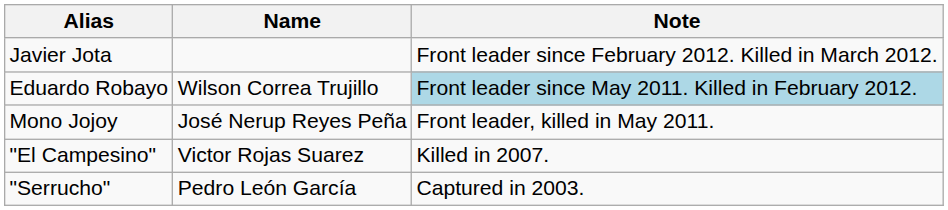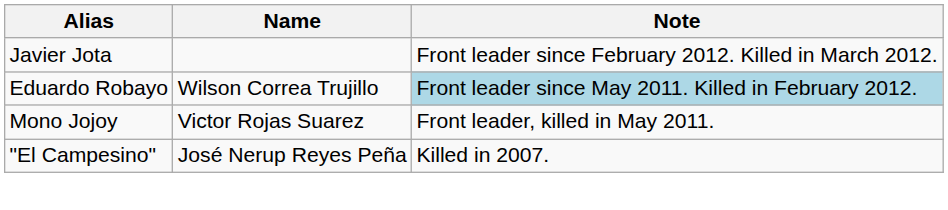 <table class="wikitable">
 <tr>
 <th>Alias</th>
 <th>Name</th>
 <th>Note</th>
 </tr>
 <tr>
 <td>Javier Jota</td>
 <td></td>
 <td>Front leader since February 2012. Killed in March 2012.</td>
 </tr>
 <tr>
 <td>Eduardo Robayo</td>
 <td>Wilson Correa Trujillo</td>
 <td style="background: lightblue;">Front leader since May 2011. Killed in February 2012.</td>
 </tr>
 <tr>
 <td>Mono Jojoy</td>
-<td>José Nerup Reyes Peña</td>
+<td>Victor Rojas Suarez</td>
 <td>Front leader, killed in May 2011.</td>
 </tr>
 <tr>
 <td>"El Campesino"</td>
-<td>Victor Rojas Suarez</td>
+<td>José Nerup Reyes Peña</td>
 <td>Killed in 2007.</td>
 </tr>
-<tr>
-<td>"Serrucho"</td>
-<td>Pedro León García</td>
-<td>Captured in 2003.</td>
-</tr>
 </table>
